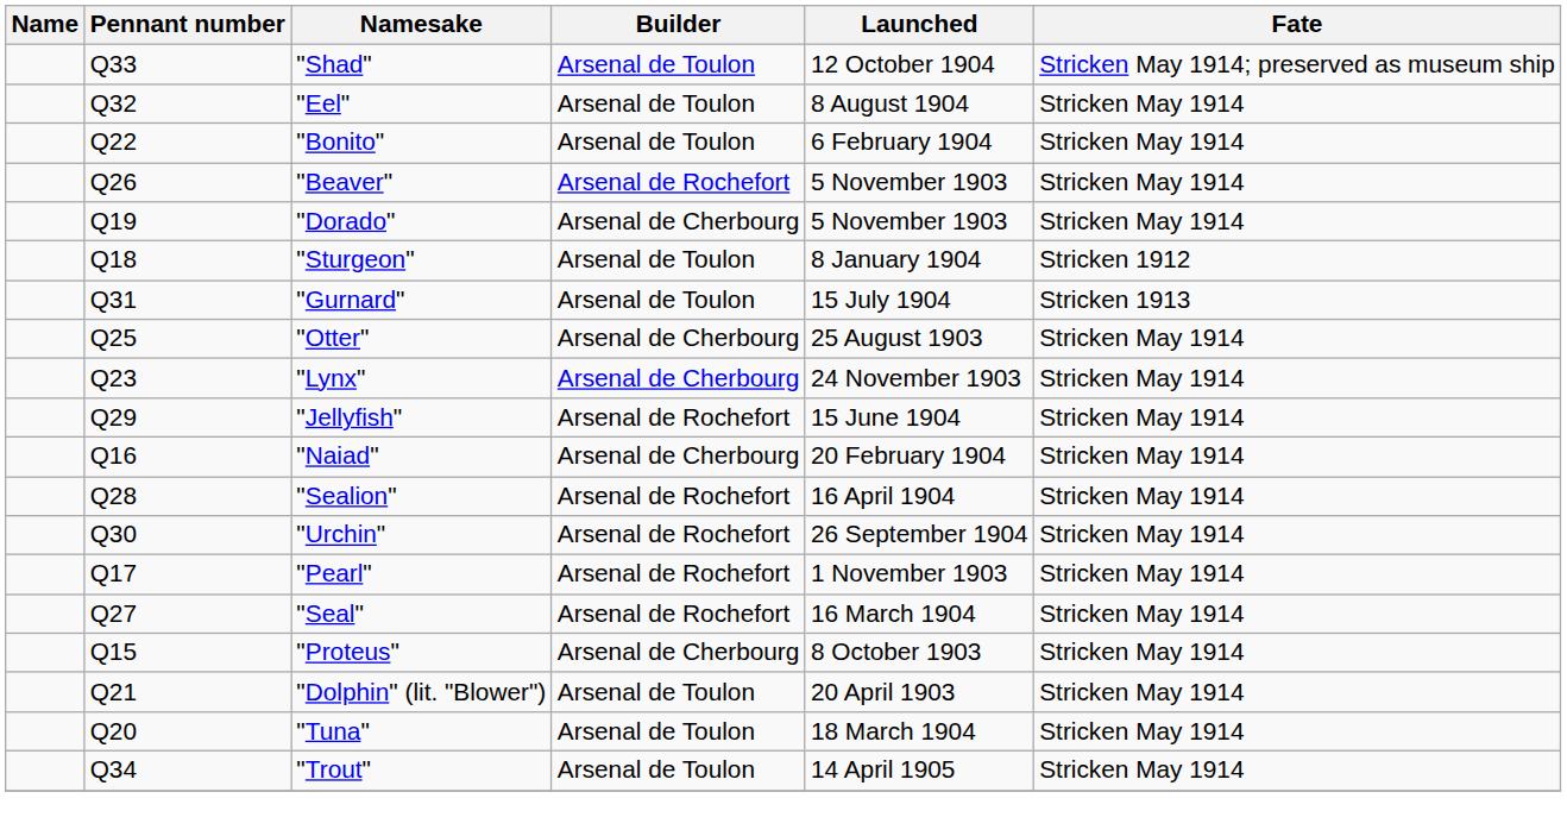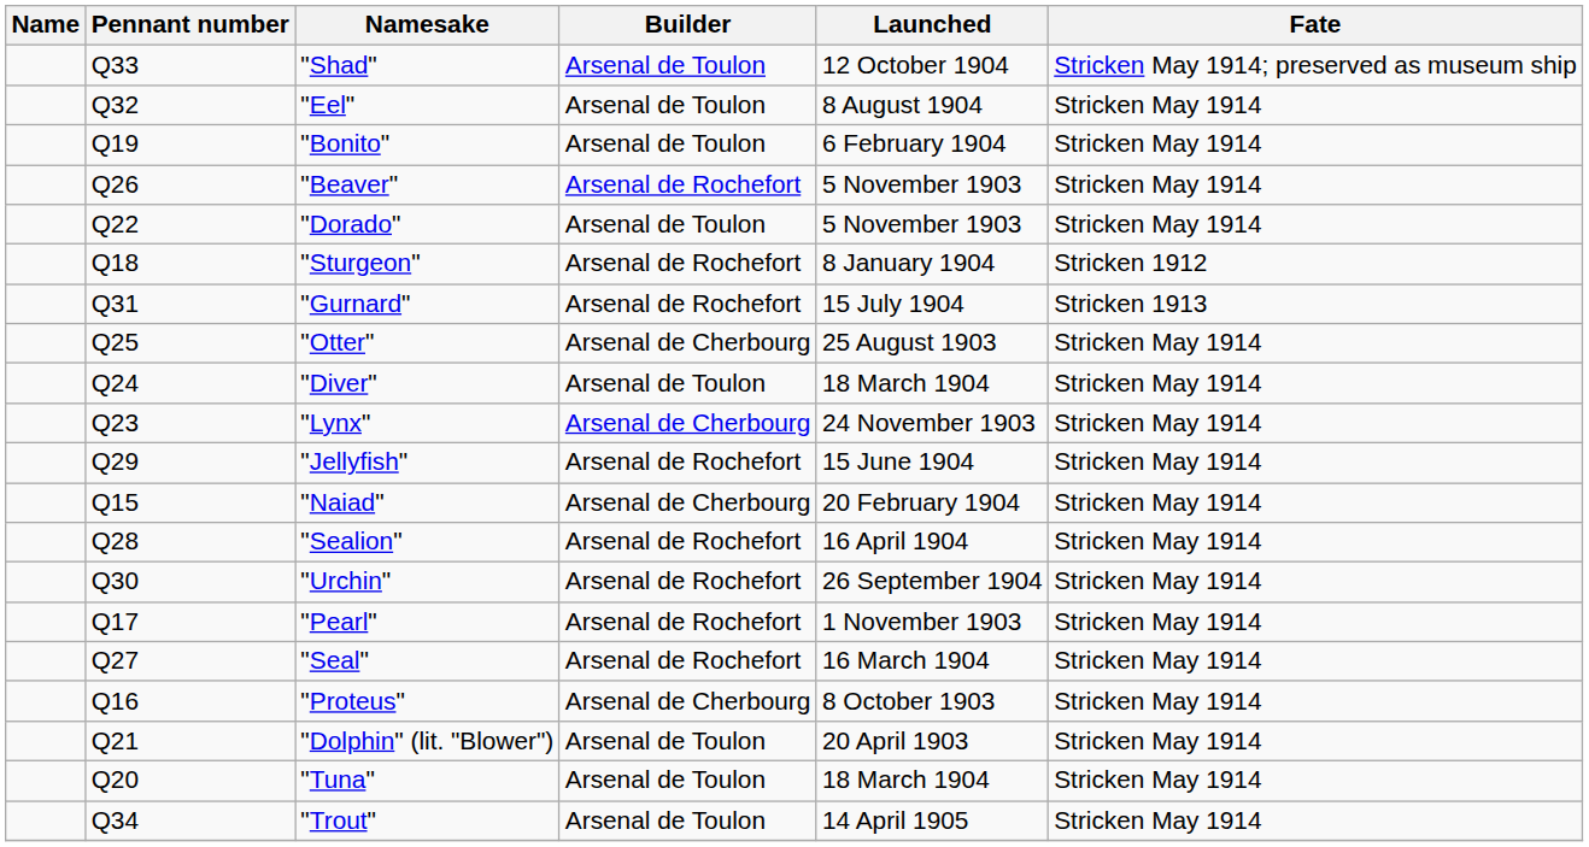 <table class="wikitable nowraplinks">
 <tr>
 <th>Name</th>
 <th>Pennant number</th>
 <th>Namesake</th>
 <th>Builder</th>
 <th>Launched</th>
 <th>Fate</th>
 </tr>
 <tr>
 <td></td>
 <td>Q33</td>
 <td>"<a href='#'>Shad</a>"</td>
 <td><a href='#'>Arsenal de Toulon</a></td>
 <td>12 October 1904</td>
 <td><a href='#'>Stricken</a> May 1914; preserved as museum ship</td>
 </tr>
 <tr>
 <td></td>
 <td>Q32</td>
 <td>"<a href='#'>Eel</a>"</td>
 <td>Arsenal de Toulon</td>
 <td>8 August 1904</td>
 <td>Stricken May 1914</td>
 </tr>
 <tr>
 <td></td>
-<td>Q22</td>
+<td>Q19</td>
 <td>"<a href='#'>Bonito</a>"</td>
 <td>Arsenal de Toulon</td>
 <td>6 February 1904</td>
 <td>Stricken May 1914</td>
 </tr>
 <tr>
 <td></td>
 <td>Q26</td>
 <td>"<a href='#'>Beaver</a>"</td>
 <td><a href='#'>Arsenal de Rochefort</a></td>
 <td>5 November 1903</td>
 <td>Stricken May 1914</td>
 </tr>
 <tr>
 <td></td>
-<td>Q19</td>
+<td>Q22</td>
 <td>"<a href='#'>Dorado</a>"</td>
-<td>Arsenal de Cherbourg</td>
+<td>Arsenal de Toulon</td>
 <td>5 November 1903</td>
 <td>Stricken May 1914</td>
 </tr>
 <tr>
 <td></td>
 <td>Q18</td>
 <td>"<a href='#'>Sturgeon</a>"</td>
-<td>Arsenal de Toulon</td>
+<td>Arsenal de Rochefort</td>
 <td>8 January 1904</td>
 <td>Stricken 1912</td>
 </tr>
 <tr>
 <td></td>
 <td>Q31</td>
 <td>"<a href='#'>Gurnard</a>"</td>
-<td>Arsenal de Toulon</td>
+<td>Arsenal de Rochefort</td>
 <td>15 July 1904</td>
 <td>Stricken 1913</td>
 </tr>
 <tr>
 <td></td>
 <td>Q25</td>
 <td>"<a href='#'>Otter</a>"</td>
 <td>Arsenal de Cherbourg</td>
 <td>25 August 1903</td>
+<td>Stricken May 1914</td>
+</tr>
+<tr>
+<td></td>
+<td>Q24</td>
+<td>"<a href='#'>Diver</a>"</td>
+<td>Arsenal de Toulon</td>
+<td>18 March 1904</td>
 <td>Stricken May 1914</td>
 </tr>
 <tr>
 <td></td>
 <td>Q23</td>
 <td>"<a href='#'>Lynx</a>"</td>
 <td><a href='#'>Arsenal de Cherbourg</a></td>
 <td>24 November 1903</td>
 <td>Stricken May 1914</td>
 </tr>
 <tr>
 <td></td>
 <td>Q29</td>
 <td>"<a href='#'>Jellyfish</a>"</td>
 <td>Arsenal de Rochefort</td>
 <td>15 June 1904</td>
 <td>Stricken May 1914</td>
 </tr>
 <tr>
 <td></td>
-<td>Q16</td>
+<td>Q15</td>
 <td>"<a href='#'>Naiad</a>"</td>
 <td>Arsenal de Cherbourg</td>
 <td>20 February 1904</td>
 <td>Stricken May 1914</td>
 </tr>
 <tr>
 <td></td>
 <td>Q28</td>
 <td>"<a href='#'>Sealion</a>"</td>
 <td>Arsenal de Rochefort</td>
 <td>16 April 1904</td>
 <td>Stricken May 1914</td>
 </tr>
 <tr>
 <td></td>
 <td>Q30</td>
 <td>"<a href='#'>Urchin</a>"</td>
 <td>Arsenal de Rochefort</td>
 <td>26 September 1904</td>
 <td>Stricken May 1914</td>
 </tr>
 <tr>
 <td></td>
 <td>Q17</td>
 <td>"<a href='#'>Pearl</a>"</td>
 <td>Arsenal de Rochefort</td>
 <td>1 November 1903</td>
 <td>Stricken May 1914</td>
 </tr>
 <tr>
 <td></td>
 <td>Q27</td>
 <td>"<a href='#'>Seal</a>"</td>
 <td>Arsenal de Rochefort</td>
 <td>16 March 1904</td>
 <td>Stricken May 1914</td>
 </tr>
 <tr>
 <td></td>
-<td>Q15</td>
+<td>Q16</td>
 <td>"<a href='#'>Proteus</a>"</td>
 <td>Arsenal de Cherbourg</td>
 <td>8 October 1903</td>
 <td>Stricken May 1914</td>
 </tr>
 <tr>
 <td></td>
 <td>Q21</td>
 <td>"<a href='#'>Dolphin</a>" (lit. "Blower")</td>
 <td>Arsenal de Toulon</td>
 <td>20 April 1903</td>
 <td>Stricken May 1914</td>
 </tr>
 <tr>
 <td></td>
 <td>Q20</td>
 <td>"<a href='#'>Tuna</a>"</td>
 <td>Arsenal de Toulon</td>
 <td>18 March 1904</td>
 <td>Stricken May 1914</td>
 </tr>
 <tr>
 <td></td>
 <td>Q34</td>
 <td>"<a href='#'>Trout</a>"</td>
 <td>Arsenal de Toulon</td>
 <td>14 April 1905</td>
 <td>Stricken May 1914</td>
 </tr>
 <tr>
 </tr>
 </table>
